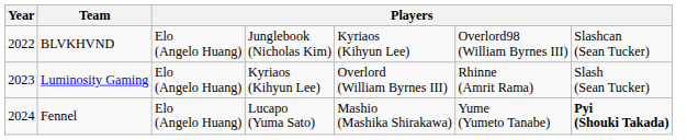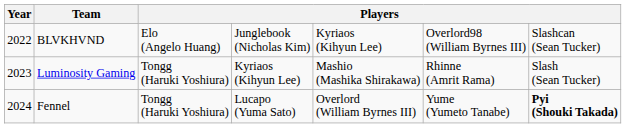 <table class="wikitable">
 <tr>
 <th>Year</th>
 <th>Team</th>
 <th colspan="5">Players</th>
 </tr>
 <tr>
 <td>2022</td>
 <td> BLVKHVND</td>
 <td> Elo<br>(Angelo Huang)</td>
 <td> Junglebook<br>(Nicholas Kim)</td>
 <td> Kyriaos<br>(Kihyun Lee)</td>
 <td> Overlord98<br>(William Byrnes III)</td>
 <td> Slashcan<br>(Sean Tucker)</td>
 </tr>
 <tr>
 <td>2023</td>
 <td> <a href='#'>Luminosity Gaming</a></td>
-<td> Elo<br>(Angelo Huang)</td>
+<td> Tongg<br>(Haruki Yoshiura)</td>
 <td> Kyriaos<br>(Kihyun Lee)</td>
-<td> Overlord<br>(William Byrnes III)</td>
+<td> Mashio<br>(Mashika Shirakawa)</td>
 <td> Rhinne<br>(Amrit Rama)</td>
 <td> Slash<br>(Sean Tucker)</td>
 </tr>
 <tr>
 <td>2024</td>
 <td> Fennel</td>
-<td> Elo<br>(Angelo Huang)</td>
+<td> Tongg<br>(Haruki Yoshiura)</td>
 <td> Lucapo<br>(Yuma Sato)</td>
-<td> Mashio<br>(Mashika Shirakawa)</td>
+<td> Overlord<br>(William Byrnes III)</td>
 <td> Yume<br>(Yumeto Tanabe)</td>
 <td><strong> Pyi<br>(Shouki Takada)</strong></td>
 </tr>
 </table>
